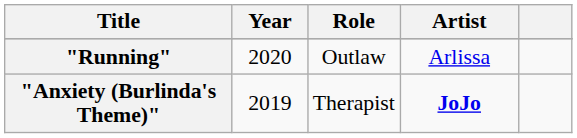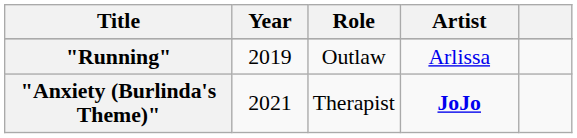 <table class="wikitable plainrowheaders" style="text-align:center;">
 <tr>
 <th scope="col" style="width:10em;">Title</th>
 <th scope="col" style="width:3em;">Year</th>
 <th>Role</th>
 <th scope="col" style="width:5em;">Artist</th>
 <th scope="col" style="width:2em;"></th>
 </tr>
 <tr>
 </tr>
 <tr>
 <th scope="row">"Running"</th>
-<td>2020</td>
+<td>2019</td>
 <td>Outlaw</td>
 <td><a href='#'>Arlissa</a></td>
 <td></td>
 </tr>
 <tr>
 <th scope="row">"Anxiety (Burlinda's Theme)"</th>
-<td>2019</td>
+<td>2021</td>
 <td>Therapist</td>
 <td><strong><a href='#'>JoJo</a></strong></td>
 <td></td>
 </tr>
 </table>
